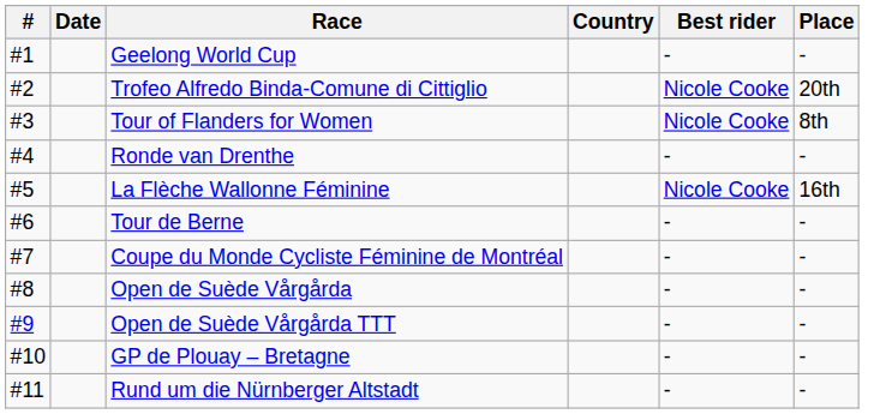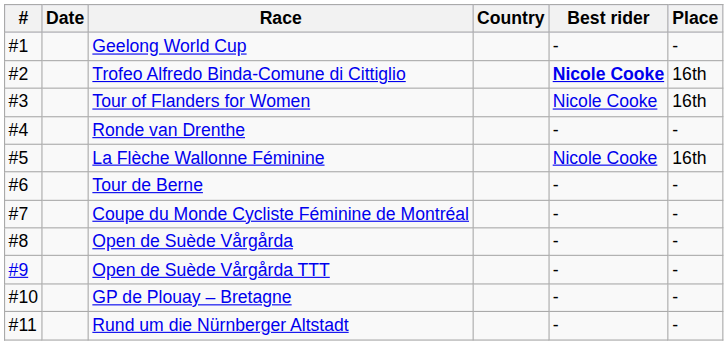 <table class="wikitable">
 <tr style="background:#ccccff;">
 <th>#</th>
 <th>Date</th>
 <th>Race</th>
 <th>Country</th>
 <th>Best rider</th>
 <th>Place</th>
 </tr>
 <tr>
 <td>#1</td>
 <td></td>
 <td><a href='#'>Geelong World Cup</a></td>
 <td></td>
 <td>-</td>
 <td>-</td>
 </tr>
 <tr>
 <td>#2</td>
 <td></td>
 <td><a href='#'>Trofeo Alfredo Binda-Comune di Cittiglio</a></td>
 <td></td>
-<td> <a href='#'>Nicole Cooke</a></td>
-<td>20th</td>
+<td><strong> <a href='#'>Nicole Cooke</a></strong></td>
+<td>16th</td>
 </tr>
 <tr>
 <td>#3</td>
 <td></td>
 <td><a href='#'>Tour of Flanders for Women</a></td>
 <td></td>
 <td> <a href='#'>Nicole Cooke</a></td>
-<td>8th</td>
+<td>16th</td>
 </tr>
 <tr>
 <td>#4</td>
 <td></td>
 <td><a href='#'>Ronde van Drenthe</a></td>
 <td></td>
 <td>-</td>
 <td>-</td>
 </tr>
 <tr>
 <td>#5</td>
 <td></td>
 <td><a href='#'>La Flèche Wallonne Féminine</a></td>
 <td></td>
 <td> <a href='#'>Nicole Cooke</a></td>
 <td>16th</td>
 </tr>
 <tr>
 <td>#6</td>
 <td></td>
 <td><a href='#'>Tour de Berne</a></td>
 <td></td>
 <td>-</td>
 <td>-</td>
 </tr>
 <tr>
 <td>#7</td>
 <td></td>
 <td><a href='#'>Coupe du Monde Cycliste Féminine de Montréal</a></td>
 <td></td>
 <td>-</td>
 <td>-</td>
 </tr>
 <tr>
 <td>#8</td>
 <td></td>
 <td><a href='#'>Open de Suède Vårgårda</a></td>
 <td></td>
 <td>-</td>
 <td>-</td>
 </tr>
 <tr>
 <td><a href='#'>#9</a></td>
 <td></td>
 <td><a href='#'>Open de Suède Vårgårda TTT</a></td>
 <td></td>
 <td>-</td>
 <td>-</td>
 </tr>
 <tr>
 <td>#10</td>
 <td></td>
 <td><a href='#'>GP de Plouay – Bretagne</a></td>
 <td></td>
 <td>-</td>
 <td>-</td>
 </tr>
 <tr>
 <td>#11</td>
 <td></td>
 <td><a href='#'>Rund um die Nürnberger Altstadt</a></td>
 <td></td>
 <td>-</td>
 <td>-</td>
 </tr>
 </table>
